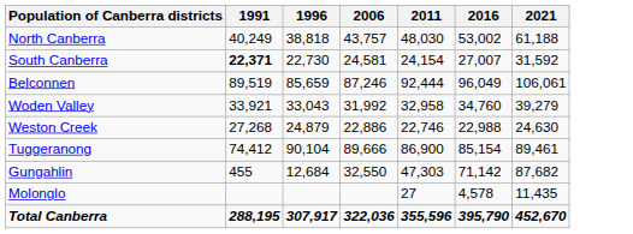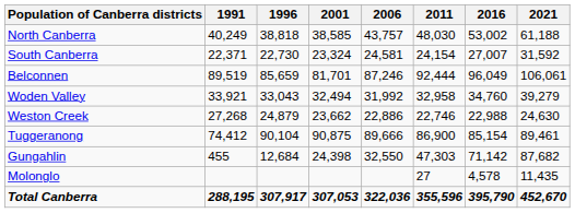 <table class="wikitable">
 <tr>
 <th>Population of Canberra districts</th>
 <th>1991</th>
 <th>1996</th>
+<th>2001</th>
 <th>2006</th>
 <th>2011</th>
 <th>2016</th>
 <th>2021</th>
 </tr>
 <tr>
 <td><a href='#'>North Canberra</a></td>
 <td>40,249</td>
 <td>38,818</td>
+<td>38,585</td>
 <td>43,757</td>
 <td>48,030</td>
 <td>53,002</td>
 <td>61,188</td>
 </tr>
 <tr>
 <td><a href='#'>South Canberra</a></td>
-<td><strong>22,371</strong></td>
+<td>22,371</td>
 <td>22,730</td>
+<td>23,324</td>
 <td>24,581</td>
 <td>24,154</td>
 <td>27,007</td>
 <td>31,592</td>
 </tr>
 <tr>
 <td><a href='#'>Belconnen</a></td>
 <td>89,519</td>
 <td>85,659</td>
+<td>81,701</td>
 <td>87,246</td>
 <td>92,444</td>
 <td>96,049</td>
 <td>106,061</td>
 </tr>
 <tr>
 <td><a href='#'>Woden Valley</a></td>
 <td>33,921</td>
 <td>33,043</td>
+<td>32,494</td>
 <td>31,992</td>
 <td>32,958</td>
 <td>34,760</td>
 <td>39,279</td>
 </tr>
 <tr>
 <td><a href='#'>Weston Creek</a></td>
 <td>27,268</td>
 <td>24,879</td>
+<td>23,662</td>
 <td>22,886</td>
 <td>22,746</td>
 <td>22,988</td>
 <td>24,630</td>
 </tr>
 <tr>
 <td><a href='#'>Tuggeranong</a></td>
 <td>74,412</td>
 <td>90,104</td>
+<td>90,875</td>
 <td>89,666</td>
 <td>86,900</td>
 <td>85,154</td>
 <td>89,461</td>
 </tr>
 <tr>
 <td><a href='#'>Gungahlin</a></td>
 <td>455</td>
 <td>12,684</td>
+<td>24,398</td>
 <td>32,550</td>
 <td>47,303 </td>
 <td>71,142</td>
 <td>87,682</td>
 </tr>
 <tr>
 <td><a href='#'>Molonglo</a></td>
+<td></td>
 <td></td>
 <td></td>
 <td></td>
 <td>27</td>
 <td>4,578</td>
 <td>11,435</td>
 </tr>
 <tr>
 <td colspan="1"><strong><em>Total Canberra</em></strong></td>
 <td><strong><em>288,195</em></strong></td>
 <td><strong><em> 307,917 </em></strong></td>
+<td><strong><em>307,053</em></strong></td>
 <td><strong><em>322,036</em></strong></td>
 <td><strong><em>355,596</em></strong></td>
 <td><strong><em>395,790</em></strong></td>
 <td><strong><em>452,670</em></strong></td>
 </tr>
 </table>
